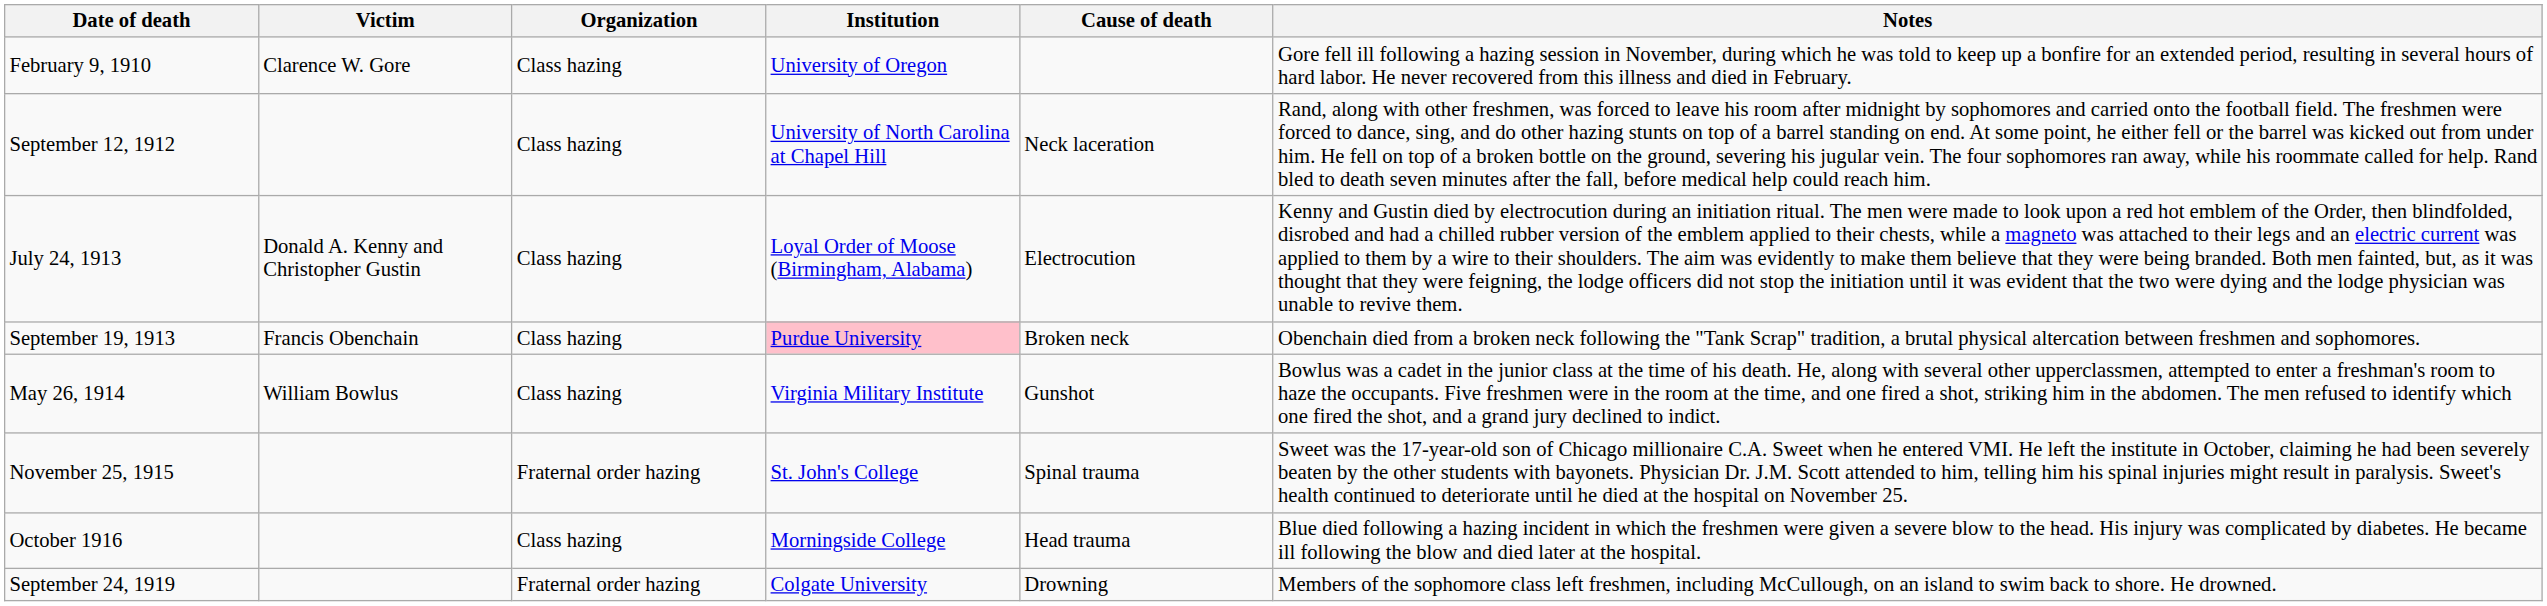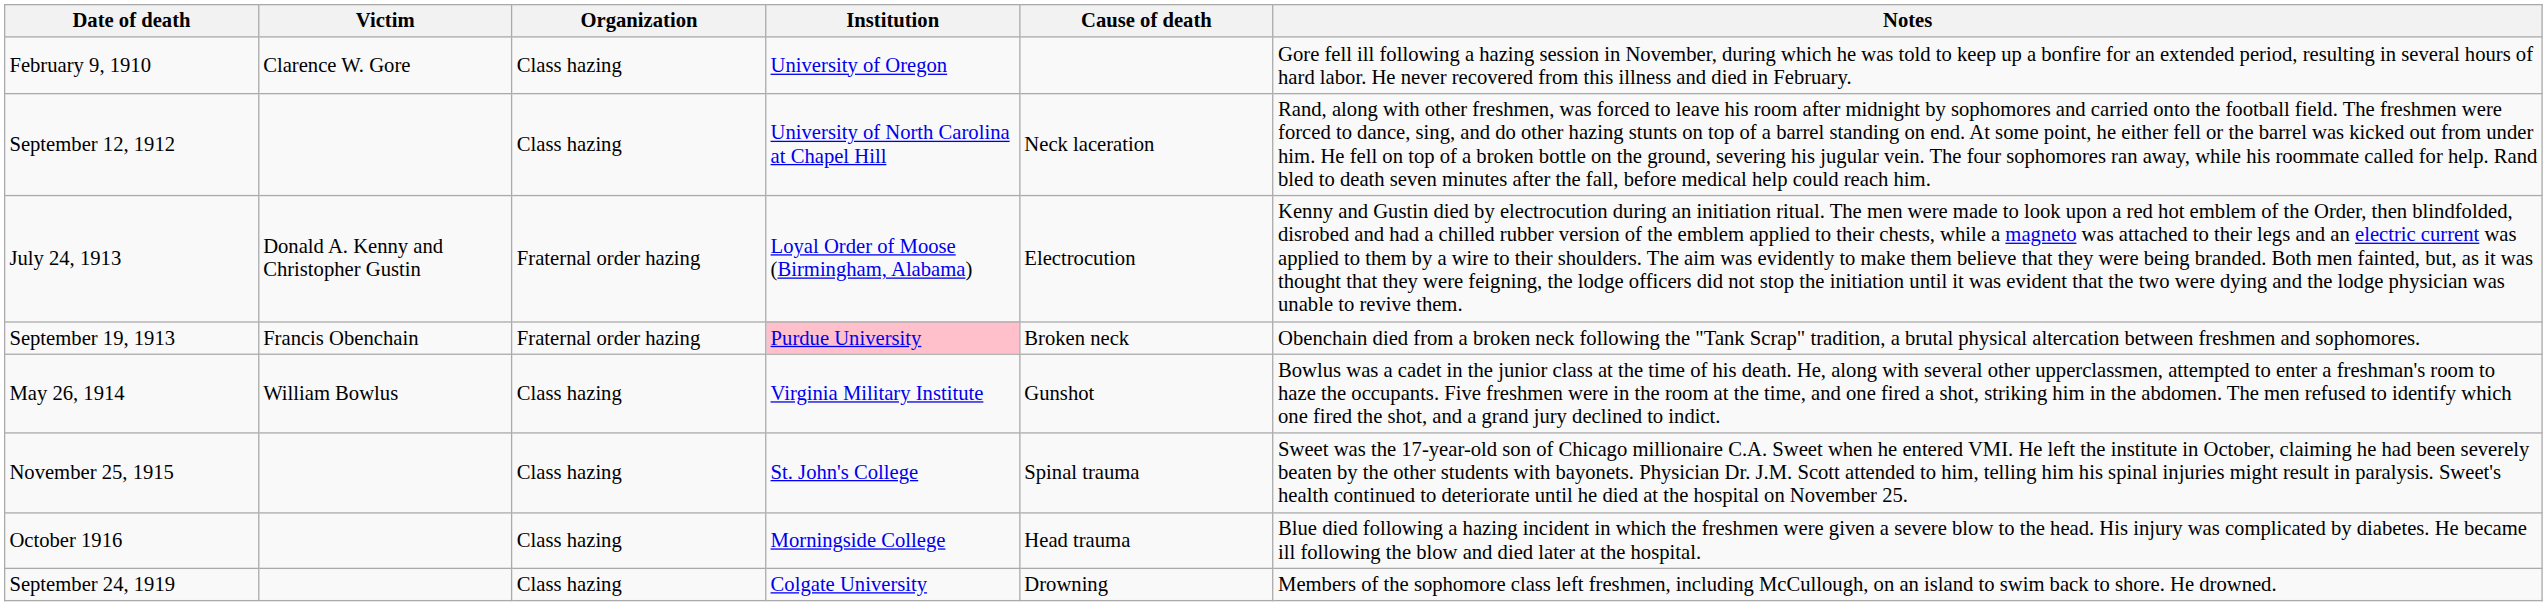 <table class="wikitable sortable">
 <tr>
 <th width=10%>Date of death</th>
 <th width=10%>Victim</th>
 <th width=10%>Organization</th>
 <th width=10%>Institution<br></th>
 <th width=10%>Cause of death</th>
 <th width=50%>Notes</th>
 </tr>
 <tr>
 <td>February 9, 1910</td>
 <td>Clarence W. Gore</td>
 <td>Class hazing</td>
 <td><a href='#'>University of Oregon</a></td>
 <td></td>
 <td>Gore fell ill following a hazing session in November, during which he was told to keep up a bonfire for an extended period, resulting in several hours of hard labor. He never recovered from this illness and died in February.</td>
 </tr>
 <tr>
 <td>September 12, 1912</td>
 <td></td>
 <td>Class hazing</td>
 <td><a href='#'>University of North Carolina at Chapel Hill</a></td>
 <td>Neck laceration</td>
 <td>Rand, along with other freshmen, was forced to leave his room after midnight by sophomores and carried onto the football field. The freshmen were forced to dance, sing, and do other hazing stunts on top of a barrel standing on end. At some point, he either fell or the barrel was kicked out from under him. He fell on top of a broken bottle on the ground, severing his jugular vein. The four sophomores ran away, while his roommate called for help. Rand bled to death seven minutes after the fall, before medical help could reach him.</td>
 </tr>
 <tr>
 <td>July 24, 1913</td>
 <td>Donald A. Kenny and Christopher Gustin</td>
-<td>Class hazing</td>
+<td>Fraternal order hazing</td>
 <td><a href='#'>Loyal Order of Moose</a><br>(<a href='#'>Birmingham, Alabama</a>)</td>
 <td>Electrocution</td>
 <td>Kenny and Gustin died by electrocution during an initiation ritual. The men were made to look upon a red hot emblem of the Order, then blindfolded, disrobed and had a chilled rubber version of the emblem applied to their chests, while a <a href='#'>magneto</a> was attached to their legs and an <a href='#'>electric current</a> was applied to them by a wire to their shoulders. The aim was evidently to make them believe that they were being branded. Both men fainted, but, as it was thought that they were feigning, the lodge officers did not stop the initiation until it was evident that the two were dying and the lodge physician was unable to revive them.</td>
 </tr>
 <tr>
 <td>September 19, 1913</td>
 <td>Francis Obenchain</td>
-<td>Class hazing</td>
+<td>Fraternal order hazing</td>
 <td style="background: pink;"><a href='#'>Purdue University</a></td>
 <td>Broken neck</td>
 <td>Obenchain died from a broken neck following the "Tank Scrap" tradition, a brutal physical altercation between freshmen and sophomores.</td>
 </tr>
 <tr>
 <td>May 26, 1914</td>
 <td>William Bowlus</td>
 <td>Class hazing</td>
 <td><a href='#'>Virginia Military Institute</a></td>
 <td>Gunshot</td>
 <td>Bowlus was a cadet in the junior class at the time of his death. He, along with several other upperclassmen, attempted to enter a freshman's room to haze the occupants. Five freshmen were in the room at the time, and one fired a shot, striking him in the abdomen. The men refused to identify which one fired the shot, and a grand jury declined to indict.</td>
 </tr>
 <tr>
 <td>November 25, 1915</td>
 <td></td>
-<td>Fraternal order hazing</td>
+<td>Class hazing</td>
 <td><a href='#'>St. John's College</a></td>
 <td>Spinal trauma</td>
 <td>Sweet was the 17-year-old son of Chicago millionaire C.A. Sweet when he entered VMI. He left the institute in October, claiming he had been severely beaten by the other students with bayonets. Physician Dr. J.M. Scott attended to him, telling him his spinal injuries might result in paralysis. Sweet's health continued to deteriorate until he died at the hospital on November 25.</td>
 </tr>
 <tr>
 <td>October 1916</td>
 <td></td>
 <td>Class hazing</td>
 <td><a href='#'>Morningside College</a></td>
 <td>Head trauma</td>
 <td>Blue died following a hazing incident in which the freshmen were given a severe blow to the head. His injury was complicated by diabetes. He became ill following the blow and died later at the hospital.</td>
 </tr>
 <tr>
 <td>September 24, 1919</td>
 <td></td>
-<td>Fraternal order hazing</td>
+<td>Class hazing</td>
 <td><a href='#'>Colgate University</a></td>
 <td>Drowning</td>
 <td>Members of the sophomore class left freshmen, including McCullough, on an island to swim back to shore. He drowned.</td>
 </tr>
 </table>
